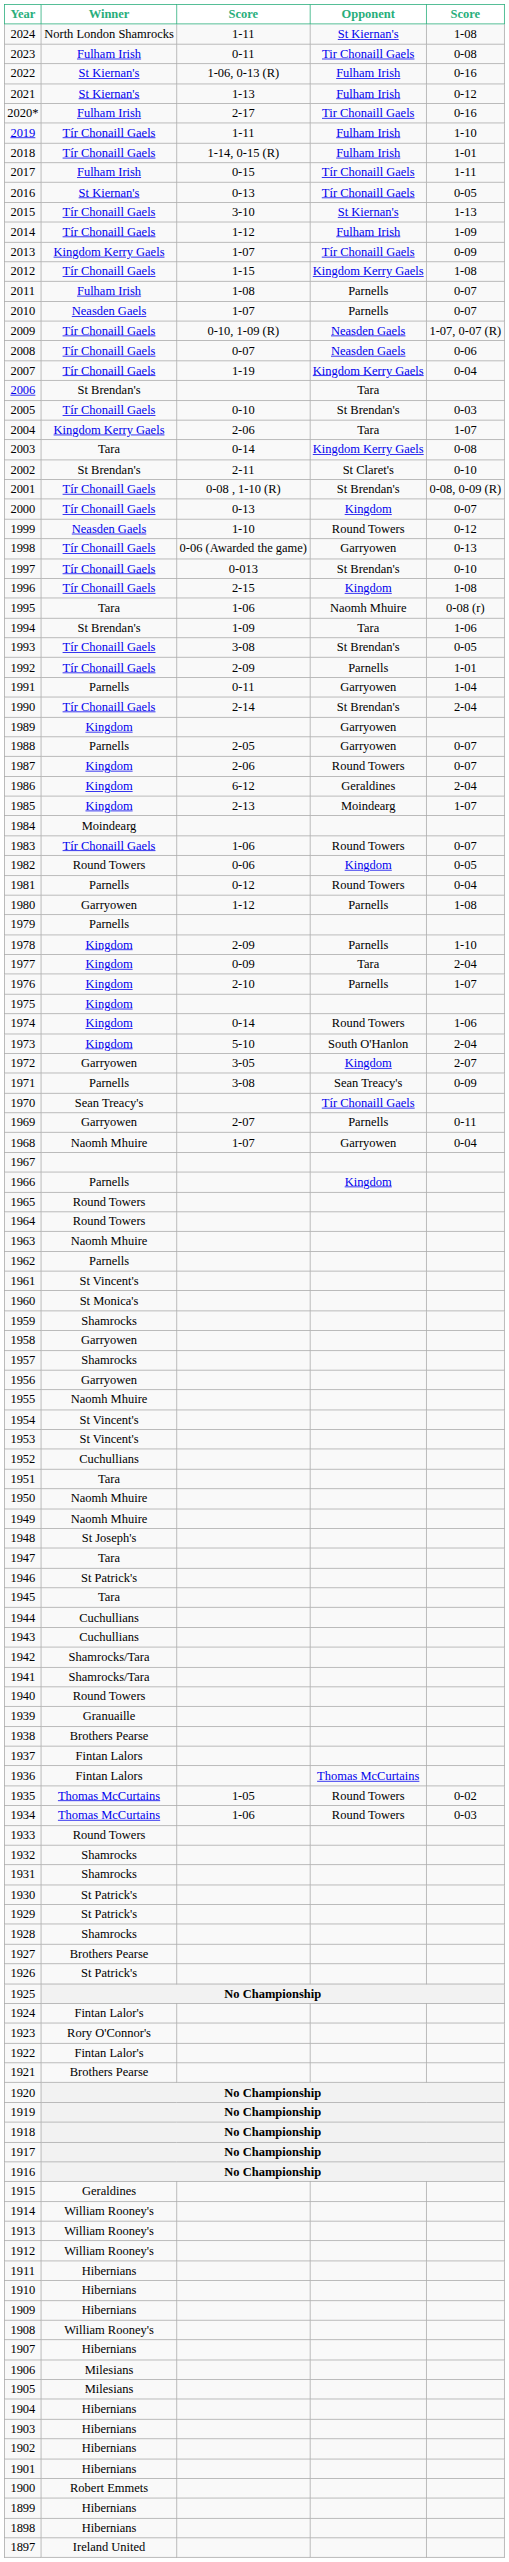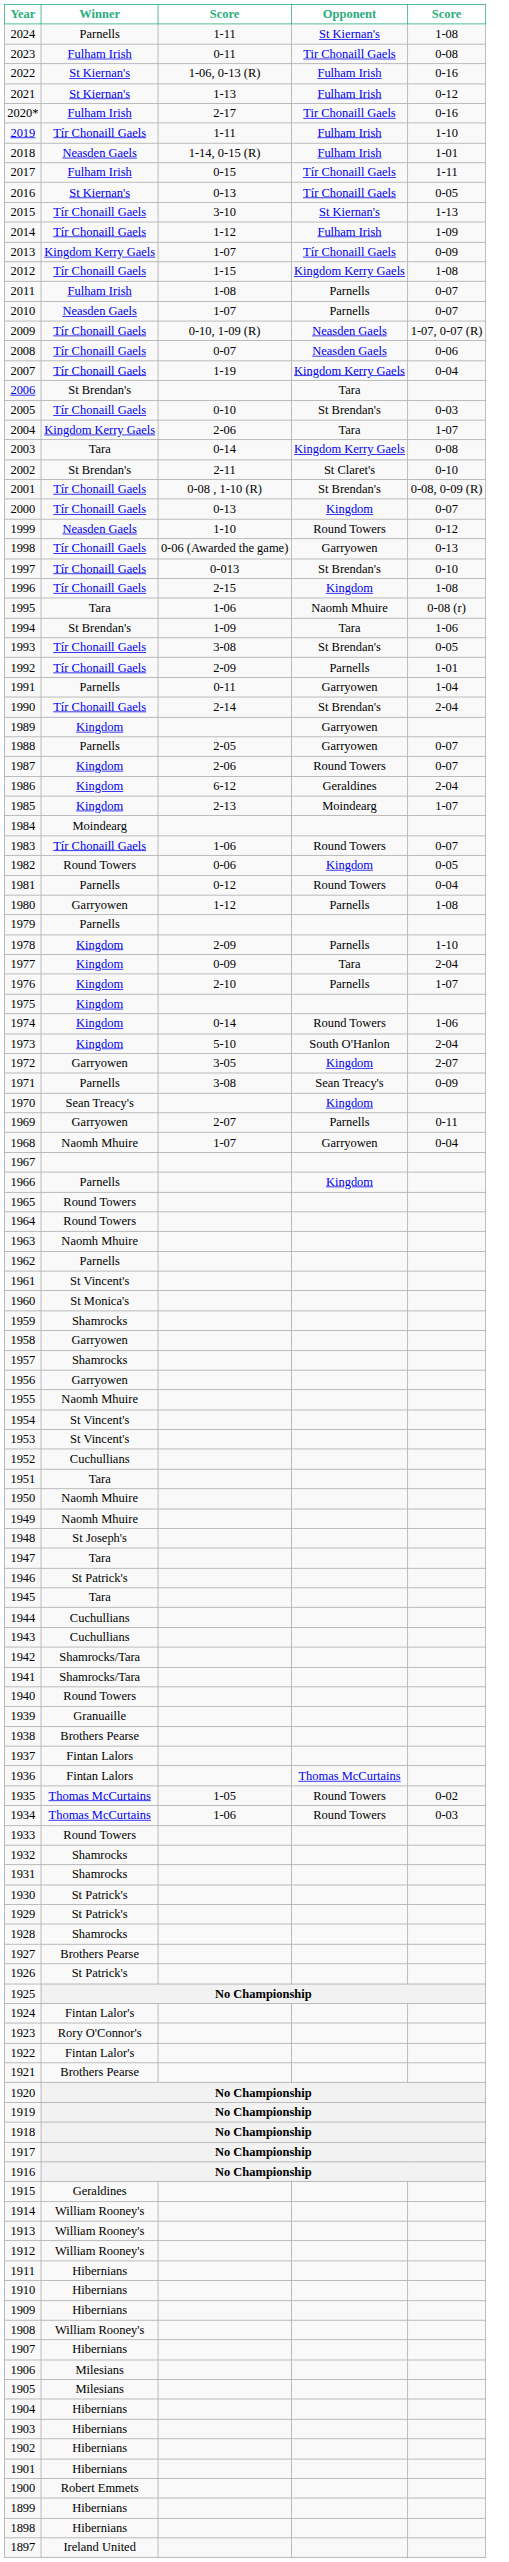 <table class="wikitable" style="text-align:center;">
 <tr>
 <th style="background:white;color:#28AE7B;border:1px solid #28AE7B">Year</th>
 <th style="background:white;color:#28AE7B;border:1px solid #28AE7B">Winner</th>
 <th style="background:white;color:#28AE7B;border:1px solid #28AE7B">Score</th>
 <th style="background:white;color:#28AE7B;border:1px solid #28AE7B">Opponent</th>
 <th style="background:white;color:#28AE7B;border:1px solid #28AE7B">Score</th>
 </tr>
 <tr>
 <td>2024</td>
-<td>North London Shamrocks</td>
+<td>Parnells</td>
 <td>1-11</td>
 <td><a href='#'>St Kiernan's</a></td>
 <td>1-08</td>
 </tr>
 <tr>
 <td>2023</td>
 <td><a href='#'>Fulham Irish</a></td>
 <td>0-11</td>
 <td><a href='#'>Tir Chonaill Gaels</a></td>
 <td>0-08</td>
 </tr>
 <tr>
 <td>2022</td>
 <td><a href='#'>St Kiernan's</a></td>
 <td>1-06, 0-13 (R)</td>
 <td><a href='#'>Fulham Irish</a></td>
 <td>0-16</td>
 </tr>
 <tr>
 <td>2021</td>
 <td><a href='#'>St Kiernan's</a></td>
 <td>1-13</td>
 <td><a href='#'>Fulham Irish</a></td>
 <td>0-12</td>
 </tr>
 <tr>
 <td>2020*</td>
 <td><a href='#'>Fulham Irish</a></td>
 <td>2-17</td>
 <td><a href='#'>Tir Chonaill Gaels</a></td>
 <td>0-16</td>
 </tr>
 <tr>
 <td><a href='#'>2019</a></td>
 <td><a href='#'>Tír Chonaill Gaels</a></td>
 <td>1-11</td>
 <td><a href='#'>Fulham Irish</a></td>
 <td>1-10</td>
 </tr>
 <tr>
 <td>2018</td>
-<td><a href='#'>Tír Chonaill Gaels</a></td>
+<td><a href='#'>Neasden Gaels</a></td>
 <td>1-14, 0-15 (R)</td>
 <td><a href='#'>Fulham Irish</a></td>
 <td>1-01</td>
 </tr>
 <tr>
 <td>2017</td>
 <td><a href='#'>Fulham Irish</a></td>
 <td>0-15</td>
 <td><a href='#'>Tír Chonaill Gaels</a></td>
 <td>1-11</td>
 </tr>
 <tr>
 <td>2016</td>
 <td><a href='#'>St Kiernan's</a></td>
 <td>0-13</td>
 <td><a href='#'>Tír Chonaill Gaels</a></td>
 <td>0-05</td>
 </tr>
 <tr>
 <td>2015</td>
 <td><a href='#'>Tír Chonaill Gaels</a></td>
 <td>3-10</td>
 <td><a href='#'>St Kiernan's</a></td>
 <td>1-13</td>
 </tr>
 <tr>
 <td>2014</td>
 <td><a href='#'>Tír Chonaill Gaels</a></td>
 <td>1-12</td>
 <td><a href='#'>Fulham Irish</a></td>
 <td>1-09</td>
 </tr>
 <tr>
 <td>2013</td>
 <td><a href='#'>Kingdom Kerry Gaels</a></td>
 <td>1-07</td>
 <td><a href='#'>Tír Chonaill Gaels</a></td>
 <td>0-09</td>
 </tr>
 <tr>
 <td>2012</td>
 <td><a href='#'>Tír Chonaill Gaels</a></td>
 <td>1-15</td>
 <td><a href='#'>Kingdom Kerry Gaels</a></td>
 <td>1-08</td>
 </tr>
 <tr>
 <td>2011</td>
 <td><a href='#'>Fulham Irish</a></td>
 <td>1-08</td>
 <td>Parnells</td>
 <td>0-07</td>
 </tr>
 <tr>
 <td>2010</td>
 <td><a href='#'>Neasden Gaels</a></td>
 <td>1-07</td>
 <td>Parnells</td>
 <td>0-07</td>
 </tr>
 <tr>
 <td>2009</td>
 <td><a href='#'>Tír Chonaill Gaels</a></td>
 <td>0-10, 1-09 (R)</td>
 <td><a href='#'>Neasden Gaels</a></td>
 <td>1-07, 0-07 (R)</td>
 </tr>
 <tr>
 <td>2008</td>
 <td><a href='#'>Tír Chonaill Gaels</a></td>
 <td>0-07</td>
 <td><a href='#'>Neasden Gaels</a></td>
 <td>0-06</td>
 </tr>
 <tr>
 <td>2007</td>
 <td><a href='#'>Tír Chonaill Gaels</a></td>
 <td>1-19</td>
 <td><a href='#'>Kingdom Kerry Gaels</a></td>
 <td>0-04</td>
 </tr>
 <tr>
 <td><a href='#'>2006</a></td>
 <td>St Brendan's</td>
 <td></td>
 <td>Tara</td>
 <td></td>
 </tr>
 <tr>
 <td>2005</td>
 <td><a href='#'>Tír Chonaill Gaels</a></td>
 <td>0-10</td>
 <td>St Brendan's</td>
 <td>0-03</td>
 </tr>
 <tr>
 <td>2004</td>
 <td><a href='#'>Kingdom Kerry Gaels</a></td>
 <td>2-06</td>
 <td>Tara</td>
 <td>1-07</td>
 </tr>
 <tr>
 <td>2003</td>
 <td>Tara</td>
 <td>0-14</td>
 <td><a href='#'>Kingdom Kerry Gaels</a></td>
 <td>0-08</td>
 </tr>
 <tr>
 <td>2002</td>
 <td>St Brendan's</td>
 <td>2-11</td>
 <td>St Claret's</td>
 <td>0-10</td>
 </tr>
 <tr>
 <td>2001</td>
 <td><a href='#'>Tír Chonaill Gaels</a></td>
 <td>0-08 , 1-10 (R)</td>
 <td>St Brendan's</td>
 <td>0-08, 0-09 (R)</td>
 </tr>
 <tr>
 <td>2000</td>
 <td><a href='#'>Tír Chonaill Gaels</a></td>
 <td>0-13</td>
 <td><a href='#'>Kingdom</a></td>
 <td>0-07</td>
 </tr>
 <tr>
 <td>1999</td>
 <td><a href='#'>Neasden Gaels</a></td>
 <td>1-10</td>
 <td>Round Towers</td>
 <td>0-12</td>
 </tr>
 <tr>
 <td>1998</td>
 <td><a href='#'>Tír Chonaill Gaels</a></td>
 <td>0-06 (Awarded the game)</td>
 <td>Garryowen</td>
 <td>0-13</td>
 </tr>
 <tr>
 <td>1997</td>
 <td><a href='#'>Tír Chonaill Gaels</a></td>
 <td>0-013</td>
 <td>St Brendan's</td>
 <td>0-10</td>
 </tr>
 <tr>
 <td>1996</td>
 <td><a href='#'>Tír Chonaill Gaels</a></td>
 <td>2-15</td>
 <td><a href='#'>Kingdom</a></td>
 <td>1-08</td>
 </tr>
 <tr>
 <td>1995</td>
 <td>Tara</td>
 <td>1-06</td>
 <td>Naomh Mhuire</td>
 <td>0-08 (r)</td>
 </tr>
 <tr>
 <td>1994</td>
 <td>St Brendan's</td>
 <td>1-09</td>
 <td>Tara</td>
 <td>1-06</td>
 </tr>
 <tr>
 <td>1993</td>
 <td><a href='#'>Tír Chonaill Gaels</a></td>
 <td>3-08</td>
 <td>St Brendan's</td>
 <td>0-05</td>
 </tr>
 <tr>
 <td>1992</td>
 <td><a href='#'>Tír Chonaill Gaels</a></td>
 <td>2-09</td>
 <td>Parnells</td>
 <td>1-01</td>
 </tr>
 <tr>
 <td>1991</td>
 <td>Parnells</td>
 <td>0-11</td>
 <td>Garryowen</td>
 <td>1-04</td>
 </tr>
 <tr>
 <td>1990</td>
 <td><a href='#'>Tír Chonaill Gaels</a></td>
 <td>2-14</td>
 <td>St Brendan's</td>
 <td>2-04</td>
 </tr>
 <tr>
 <td>1989</td>
 <td><a href='#'>Kingdom</a></td>
 <td></td>
 <td>Garryowen</td>
 <td></td>
 </tr>
 <tr>
 <td>1988</td>
 <td>Parnells</td>
 <td>2-05</td>
 <td>Garryowen</td>
 <td>0-07</td>
 </tr>
 <tr>
 <td>1987</td>
 <td><a href='#'>Kingdom</a></td>
 <td>2-06</td>
 <td>Round Towers</td>
 <td>0-07</td>
 </tr>
 <tr>
 <td>1986</td>
 <td><a href='#'>Kingdom</a></td>
 <td>6-12</td>
 <td>Geraldines</td>
 <td>2-04</td>
 </tr>
 <tr>
 <td>1985</td>
 <td><a href='#'>Kingdom</a></td>
 <td>2-13</td>
 <td>Moindearg</td>
 <td>1-07</td>
 </tr>
 <tr>
 <td>1984</td>
 <td>Moindearg</td>
 <td></td>
 <td></td>
 <td></td>
 </tr>
 <tr>
 <td>1983</td>
 <td><a href='#'>Tír Chonaill Gaels</a></td>
 <td>1-06</td>
 <td>Round Towers</td>
 <td>0-07</td>
 </tr>
 <tr>
 <td>1982</td>
 <td>Round Towers</td>
 <td>0-06</td>
 <td><a href='#'>Kingdom</a></td>
 <td>0-05</td>
 </tr>
 <tr>
 <td>1981</td>
 <td>Parnells</td>
 <td>0-12</td>
 <td>Round Towers</td>
 <td>0-04</td>
 </tr>
 <tr>
 <td>1980</td>
 <td>Garryowen</td>
 <td>1-12</td>
 <td>Parnells</td>
 <td>1-08</td>
 </tr>
 <tr>
 <td>1979</td>
 <td>Parnells</td>
 <td></td>
 <td></td>
 <td></td>
 </tr>
 <tr>
 <td>1978</td>
 <td><a href='#'>Kingdom</a></td>
 <td>2-09</td>
 <td>Parnells</td>
 <td>1-10</td>
 </tr>
 <tr>
 <td>1977</td>
 <td><a href='#'>Kingdom</a></td>
 <td>0-09</td>
 <td>Tara</td>
 <td>2-04</td>
 </tr>
 <tr>
 <td>1976</td>
 <td><a href='#'>Kingdom</a></td>
 <td>2-10</td>
 <td>Parnells</td>
 <td>1-07</td>
 </tr>
 <tr>
 <td>1975</td>
 <td><a href='#'>Kingdom</a></td>
 <td></td>
 <td></td>
 <td></td>
 </tr>
 <tr>
 <td>1974</td>
 <td><a href='#'>Kingdom</a></td>
 <td>0-14</td>
 <td>Round Towers</td>
 <td>1-06</td>
 </tr>
 <tr>
 <td>1973</td>
 <td><a href='#'>Kingdom</a></td>
 <td>5-10</td>
 <td>South O'Hanlon</td>
 <td>2-04</td>
 </tr>
 <tr>
 <td>1972</td>
 <td>Garryowen</td>
 <td>3-05</td>
 <td><a href='#'>Kingdom</a></td>
 <td>2-07</td>
 </tr>
 <tr>
 <td>1971</td>
 <td>Parnells</td>
 <td>3-08</td>
 <td>Sean Treacy's</td>
 <td>0-09</td>
 </tr>
 <tr>
 <td>1970</td>
 <td>Sean Treacy's</td>
 <td></td>
-<td><a href='#'>Tír Chonaill Gaels</a></td>
+<td><a href='#'>Kingdom</a></td>
 <td></td>
 </tr>
 <tr>
 <td>1969</td>
 <td>Garryowen</td>
 <td>2-07</td>
 <td>Parnells</td>
 <td>0-11</td>
 </tr>
 <tr>
 <td>1968</td>
 <td>Naomh Mhuire</td>
 <td>1-07</td>
 <td>Garryowen</td>
 <td>0-04</td>
 </tr>
 <tr>
 <td>1967</td>
 <td></td>
 <td></td>
 <td></td>
 <td></td>
 </tr>
 <tr>
 <td>1966</td>
 <td>Parnells</td>
 <td></td>
 <td><a href='#'>Kingdom</a></td>
 <td></td>
 </tr>
 <tr>
 <td>1965</td>
 <td>Round Towers</td>
 <td></td>
 <td></td>
 <td></td>
 </tr>
 <tr>
 <td>1964</td>
 <td>Round Towers</td>
 <td></td>
 <td></td>
 <td></td>
 </tr>
 <tr>
 <td>1963</td>
 <td>Naomh Mhuire</td>
 <td></td>
 <td></td>
 <td></td>
 </tr>
 <tr>
 <td>1962</td>
 <td>Parnells</td>
 <td></td>
 <td></td>
 <td></td>
 </tr>
 <tr>
 <td>1961</td>
 <td>St Vincent's</td>
 <td></td>
 <td></td>
 <td></td>
 </tr>
 <tr>
 <td>1960</td>
 <td>St Monica's</td>
 <td></td>
 <td></td>
 <td></td>
 </tr>
 <tr>
 <td>1959</td>
 <td>Shamrocks</td>
 <td></td>
 <td></td>
 <td></td>
 </tr>
 <tr>
 <td>1958</td>
 <td>Garryowen</td>
 <td></td>
 <td></td>
 <td></td>
 </tr>
 <tr>
 <td>1957</td>
 <td>Shamrocks</td>
 <td></td>
 <td></td>
 <td></td>
 </tr>
 <tr>
 <td>1956</td>
 <td>Garryowen</td>
 <td></td>
 <td></td>
 <td></td>
 </tr>
 <tr>
 <td>1955</td>
 <td>Naomh Mhuire</td>
 <td></td>
 <td></td>
 <td></td>
 </tr>
 <tr>
 <td>1954</td>
 <td>St Vincent's</td>
 <td></td>
 <td></td>
 <td></td>
 </tr>
 <tr>
 <td>1953</td>
 <td>St Vincent's</td>
 <td></td>
 <td></td>
 <td></td>
 </tr>
 <tr>
 <td>1952</td>
 <td>Cuchullians</td>
 <td></td>
 <td></td>
 <td></td>
 </tr>
 <tr>
 <td>1951</td>
 <td>Tara</td>
 <td></td>
 <td></td>
 <td></td>
 </tr>
 <tr>
 <td>1950</td>
 <td>Naomh Mhuire</td>
 <td></td>
 <td></td>
 <td></td>
 </tr>
 <tr>
 <td>1949</td>
 <td>Naomh Mhuire</td>
 <td></td>
 <td></td>
 <td></td>
 </tr>
 <tr>
 <td>1948</td>
 <td>St Joseph's</td>
 <td></td>
 <td></td>
 <td></td>
 </tr>
 <tr>
 <td>1947</td>
 <td>Tara</td>
 <td></td>
 <td></td>
 <td></td>
 </tr>
 <tr>
 <td>1946</td>
 <td>St Patrick's</td>
 <td></td>
 <td></td>
 <td></td>
 </tr>
 <tr>
 <td>1945</td>
 <td>Tara</td>
 <td></td>
 <td></td>
 <td></td>
 </tr>
 <tr>
 <td>1944</td>
 <td>Cuchullians</td>
 <td></td>
 <td></td>
 <td></td>
 </tr>
 <tr>
 <td>1943</td>
 <td>Cuchullians</td>
 <td></td>
 <td></td>
 <td></td>
 </tr>
 <tr>
 <td>1942</td>
 <td>Shamrocks/Tara</td>
 <td></td>
 <td></td>
 <td></td>
 </tr>
 <tr>
 <td>1941</td>
 <td>Shamrocks/Tara</td>
 <td></td>
 <td></td>
 <td></td>
 </tr>
 <tr>
 <td>1940</td>
 <td>Round Towers</td>
 <td></td>
 <td></td>
 <td></td>
 </tr>
 <tr>
 <td>1939</td>
 <td>Granuaille</td>
 <td></td>
 <td></td>
 <td></td>
 </tr>
 <tr>
 <td>1938</td>
 <td>Brothers Pearse</td>
 <td></td>
 <td></td>
 <td></td>
 </tr>
 <tr>
 <td>1937</td>
 <td>Fintan Lalors</td>
 <td></td>
 <td></td>
 <td></td>
 </tr>
 <tr>
 <td>1936</td>
 <td>Fintan Lalors</td>
 <td></td>
 <td><a href='#'>Thomas McCurtains</a></td>
 <td></td>
 </tr>
 <tr>
 <td>1935</td>
 <td><a href='#'>Thomas McCurtains</a></td>
 <td>1-05</td>
 <td>Round Towers</td>
 <td>0-02</td>
 </tr>
 <tr>
 <td>1934</td>
 <td><a href='#'>Thomas McCurtains</a></td>
 <td>1-06</td>
 <td>Round Towers</td>
 <td>0-03</td>
 </tr>
 <tr>
 <td>1933</td>
 <td>Round Towers</td>
 <td></td>
 <td></td>
 <td></td>
 </tr>
 <tr>
 <td>1932</td>
 <td>Shamrocks</td>
 <td></td>
 <td></td>
 <td></td>
 </tr>
 <tr>
 <td>1931</td>
 <td>Shamrocks</td>
 <td></td>
 <td></td>
 <td></td>
 </tr>
 <tr>
 <td>1930</td>
 <td>St Patrick's</td>
 <td></td>
 <td></td>
 <td></td>
 </tr>
 <tr>
 <td>1929</td>
 <td>St Patrick's</td>
 <td></td>
 <td></td>
 <td></td>
 </tr>
 <tr>
 <td>1928</td>
 <td>Shamrocks</td>
 <td></td>
 <td></td>
 <td></td>
 </tr>
 <tr>
 <td>1927</td>
 <td>Brothers Pearse</td>
 <td></td>
 <td></td>
 <td></td>
 </tr>
 <tr>
 <td>1926</td>
 <td>St Patrick's</td>
 <td></td>
 <td></td>
 <td></td>
 </tr>
 <tr>
 <td>1925</td>
 <th colspan=4 align=center>No Championship</th>
 </tr>
 <tr>
 <td>1924</td>
 <td>Fintan Lalor's</td>
 <td></td>
 <td></td>
 <td></td>
 </tr>
 <tr>
 <td>1923</td>
 <td>Rory O'Connor's</td>
 <td></td>
 <td></td>
 <td></td>
 </tr>
 <tr>
 <td>1922</td>
 <td>Fintan Lalor's</td>
 <td></td>
 <td></td>
 <td></td>
 </tr>
 <tr>
 <td>1921</td>
 <td>Brothers Pearse</td>
 <td></td>
 <td></td>
 <td></td>
 </tr>
 <tr>
 <td>1920</td>
 <th colspan=4 align=center>No Championship</th>
 </tr>
 <tr>
 <td>1919</td>
 <th colspan=4 align=center>No Championship</th>
 </tr>
 <tr>
 <td>1918</td>
 <th colspan=4 align=center>No Championship</th>
 </tr>
 <tr>
 <td>1917</td>
 <th colspan=4 align=center>No Championship</th>
 </tr>
 <tr>
 <td>1916</td>
 <th colspan=4 align=center>No Championship</th>
 </tr>
 <tr>
 <td>1915</td>
 <td>Geraldines</td>
 <td></td>
 <td></td>
 <td></td>
 </tr>
 <tr>
 <td>1914</td>
 <td>William Rooney's</td>
 <td></td>
 <td></td>
 <td></td>
 </tr>
 <tr>
 <td>1913</td>
 <td>William Rooney's</td>
 <td></td>
 <td></td>
 <td></td>
 </tr>
 <tr>
 <td>1912</td>
 <td>William Rooney's</td>
 <td></td>
 <td></td>
 <td></td>
 </tr>
 <tr>
 <td>1911</td>
 <td>Hibernians</td>
 <td></td>
 <td></td>
 <td></td>
 </tr>
 <tr>
 <td>1910</td>
 <td>Hibernians</td>
 <td></td>
 <td></td>
 <td></td>
 </tr>
 <tr>
 <td>1909</td>
 <td>Hibernians</td>
 <td></td>
 <td></td>
 <td></td>
 </tr>
 <tr>
 <td>1908</td>
 <td>William Rooney's</td>
 <td></td>
 <td></td>
 <td></td>
 </tr>
 <tr>
 <td>1907</td>
 <td>Hibernians</td>
 <td></td>
 <td></td>
 <td></td>
 </tr>
 <tr>
 <td>1906</td>
 <td>Milesians</td>
 <td></td>
 <td></td>
 <td></td>
 </tr>
 <tr>
 <td>1905</td>
 <td>Milesians</td>
 <td></td>
 <td></td>
 <td></td>
 </tr>
 <tr>
 <td>1904</td>
 <td>Hibernians</td>
 <td></td>
 <td></td>
 <td></td>
 </tr>
 <tr>
 <td>1903</td>
 <td>Hibernians</td>
 <td></td>
 <td></td>
 <td></td>
 </tr>
 <tr>
 <td>1902</td>
 <td>Hibernians</td>
 <td></td>
 <td></td>
 <td></td>
 </tr>
 <tr>
 <td>1901</td>
 <td>Hibernians</td>
 <td></td>
 <td></td>
 <td></td>
 </tr>
 <tr>
 <td>1900</td>
 <td>Robert Emmets</td>
 <td></td>
 <td></td>
 <td></td>
 </tr>
 <tr>
 <td>1899</td>
 <td>Hibernians</td>
 <td></td>
 <td></td>
 <td></td>
 </tr>
 <tr>
 <td>1898</td>
 <td>Hibernians</td>
 <td></td>
 <td></td>
 <td></td>
 </tr>
 <tr>
 <td>1897</td>
 <td>Ireland United</td>
 <td></td>
 <td></td>
 <td></td>
 </tr>
 </table>
